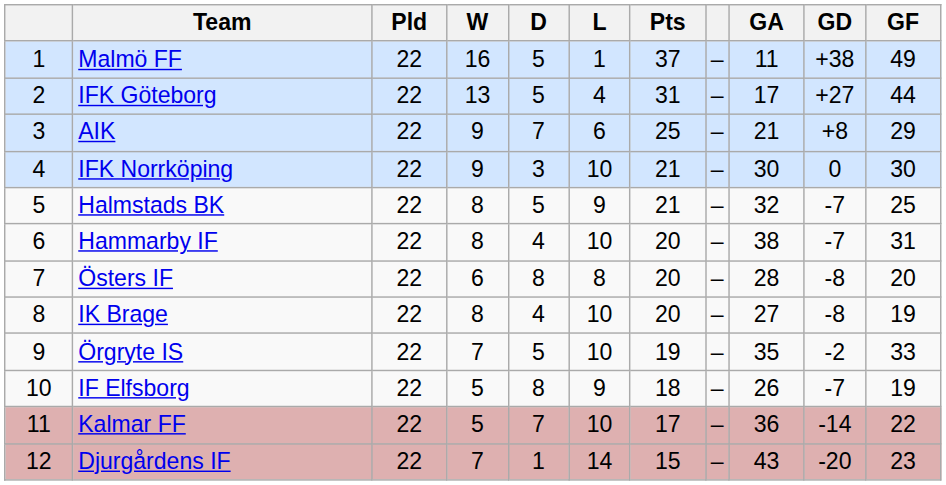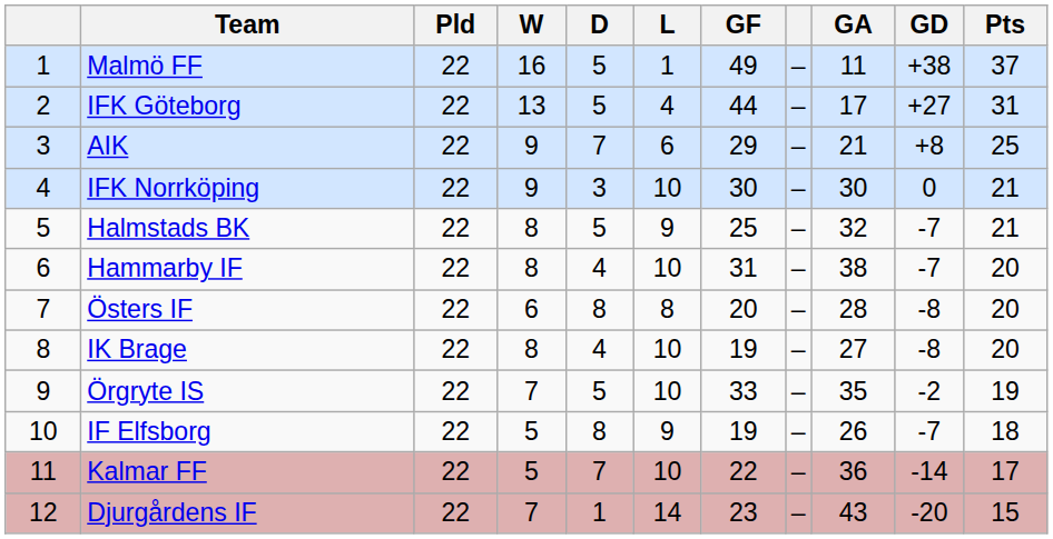 <table class="wikitable" style="text-align: center">
 <tr>
 <th style="width: 40px;"></th>
 <th style="width: 200px;">Team</th>
 <th style="width: 45px;">Pld</th>
 <th style="width: 35px;">W</th>
 <th style="width: 35px;">D</th>
 <th style="width: 35px;">L</th>
-<th style="width: 45px;">Pts</th>
+<th style="width: 45px;">GF</th>
 <th></th>
 <th style="width: 45px;">GA</th>
 <th style="width: 35px;">GD</th>
-<th style="width: 45px;">GF</th>
+<th style="width: 45px;">Pts</th>
 </tr>
 <tr style="background: #d2e6ff">
 <td>1</td>
 <td style="text-align: left;"><a href='#'>Malmö FF</a></td>
 <td>22</td>
 <td>16</td>
 <td>5</td>
 <td>1</td>
-<td>37</td>
+<td>49</td>
 <td>–</td>
 <td>11</td>
 <td>+38</td>
-<td>49</td>
+<td>37</td>
 </tr>
 <tr style="background: #d2e6ff">
 <td>2</td>
 <td style="text-align: left;"><a href='#'>IFK Göteborg</a></td>
 <td>22</td>
 <td>13</td>
 <td>5</td>
 <td>4</td>
-<td>31</td>
+<td>44</td>
 <td>–</td>
 <td>17</td>
 <td>+27</td>
-<td>44</td>
+<td>31</td>
 </tr>
 <tr style="background: #d2e6ff">
 <td>3</td>
 <td style="text-align: left;"><a href='#'>AIK</a></td>
 <td>22</td>
 <td>9</td>
 <td>7</td>
 <td>6</td>
-<td>25</td>
+<td>29</td>
 <td>–</td>
 <td>21</td>
 <td>+8</td>
-<td>29</td>
+<td>25</td>
 </tr>
 <tr style="background: #d2e6ff">
 <td>4</td>
 <td style="text-align: left;"><a href='#'>IFK Norrköping</a></td>
 <td>22</td>
 <td>9</td>
 <td>3</td>
 <td>10</td>
-<td>21</td>
+<td>30</td>
 <td>–</td>
 <td>30</td>
 <td>0</td>
-<td>30</td>
+<td>21</td>
 </tr>
 <tr>
 <td>5</td>
 <td style="text-align: left;"><a href='#'>Halmstads BK</a></td>
 <td>22</td>
 <td>8</td>
 <td>5</td>
 <td>9</td>
-<td>21</td>
+<td>25</td>
 <td>–</td>
 <td>32</td>
 <td>-7</td>
-<td>25</td>
+<td>21</td>
 </tr>
 <tr>
 <td>6</td>
 <td style="text-align: left;"><a href='#'>Hammarby IF</a></td>
 <td>22</td>
 <td>8</td>
 <td>4</td>
 <td>10</td>
-<td>20</td>
+<td>31</td>
 <td>–</td>
 <td>38</td>
 <td>-7</td>
-<td>31</td>
+<td>20</td>
 </tr>
 <tr>
 <td>7</td>
 <td style="text-align: left;"><a href='#'>Östers IF</a></td>
 <td>22</td>
 <td>6</td>
 <td>8</td>
 <td>8</td>
 <td>20</td>
 <td>–</td>
 <td>28</td>
 <td>-8</td>
 <td>20</td>
 </tr>
 <tr>
 <td>8</td>
 <td style="text-align: left;"><a href='#'>IK Brage</a></td>
 <td>22</td>
 <td>8</td>
 <td>4</td>
 <td>10</td>
-<td>20</td>
+<td>19</td>
 <td>–</td>
 <td>27</td>
 <td>-8</td>
-<td>19</td>
+<td>20</td>
 </tr>
 <tr>
 <td>9</td>
 <td style="text-align: left;"><a href='#'>Örgryte IS</a></td>
 <td>22</td>
 <td>7</td>
 <td>5</td>
 <td>10</td>
-<td>19</td>
+<td>33</td>
 <td>–</td>
 <td>35</td>
 <td>-2</td>
-<td>33</td>
+<td>19</td>
 </tr>
 <tr>
 <td>10</td>
 <td style="text-align: left;"><a href='#'>IF Elfsborg</a></td>
 <td>22</td>
 <td>5</td>
 <td>8</td>
 <td>9</td>
-<td>18</td>
+<td>19</td>
 <td>–</td>
 <td>26</td>
 <td>-7</td>
-<td>19</td>
+<td>18</td>
 </tr>
 <tr style="background: #deb0b0">
 <td>11</td>
 <td style="text-align: left;"><a href='#'>Kalmar FF</a></td>
 <td>22</td>
 <td>5</td>
 <td>7</td>
 <td>10</td>
-<td>17</td>
+<td>22</td>
 <td>–</td>
 <td>36</td>
 <td>-14</td>
-<td>22</td>
+<td>17</td>
 </tr>
 <tr style="background: #deb0b0">
 <td>12</td>
 <td style="text-align: left;"><a href='#'>Djurgårdens IF</a></td>
 <td>22</td>
 <td>7</td>
 <td>1</td>
 <td>14</td>
-<td>15</td>
+<td>23</td>
 <td>–</td>
 <td>43</td>
 <td>-20</td>
-<td>23</td>
+<td>15</td>
 </tr>
 </table>
